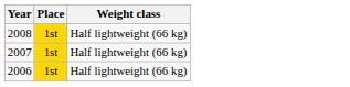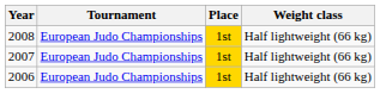 <table class=wikitable>
 <tr>
 <th>Year</th>
+<th>Tournament</th>
 <th>Place</th>
 <th>Weight class</th>
 </tr>
 <tr>
 <td>2008</td>
+<td><a href='#'>European Judo Championships</a></td>
 <td bgcolor="gold" align="center">1st</td>
 <td>Half lightweight (66 kg)</td>
 </tr>
 <tr>
 <td>2007</td>
+<td><a href='#'>European Judo Championships</a></td>
 <td bgcolor="gold" align="center">1st</td>
 <td>Half lightweight (66 kg)</td>
 </tr>
 <tr>
 <td>2006</td>
+<td><a href='#'>European Judo Championships</a></td>
 <td bgcolor="gold" align="center">1st</td>
 <td>Half lightweight (66 kg)</td>
 </tr>
 </table>
